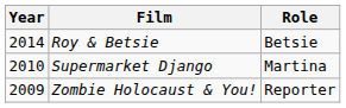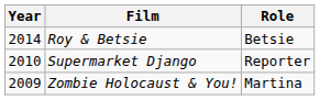 <table class=wikitable>
 <tr>
 <th>Year</th>
 <th>Film</th>
 <th>Role</th>
 </tr>
 <tr>
 <td>2014</td>
 <td><em>Roy & Betsie</em></td>
 <td>Betsie</td>
 </tr>
 <tr>
 <td>2010</td>
 <td><em>Supermarket Django</em></td>
-<td>Martina</td>
+<td>Reporter</td>
 </tr>
 <tr>
 <td>2009</td>
 <td><em>Zombie Holocaust & You!</em></td>
-<td>Reporter</td>
+<td>Martina</td>
 </tr>
 </table>
